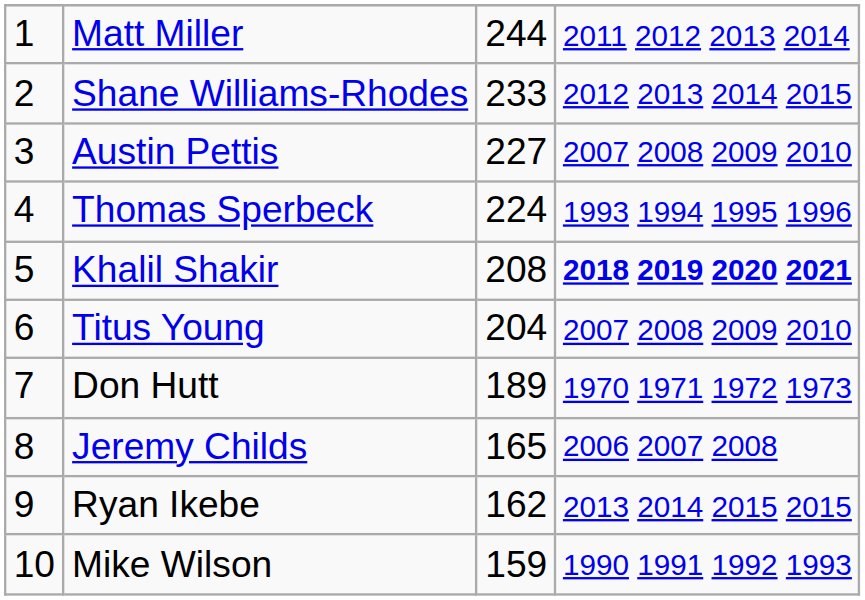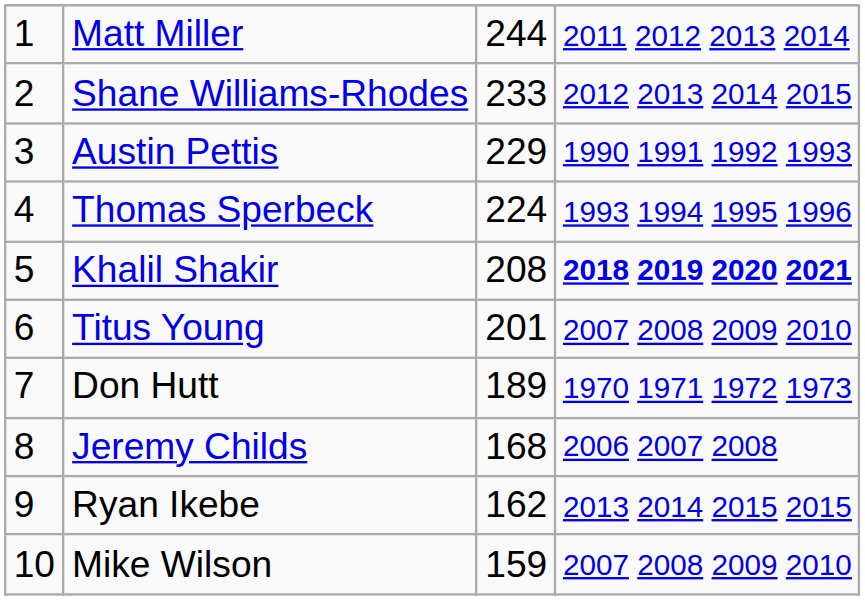 <table class="wikitable">
 <tr>
 </tr>
 <tr>
 <td>1</td>
 <td><a href='#'>Matt Miller</a></td>
 <td>244</td>
 <td style="font-size:80%;"><a href='#'>2011</a> <a href='#'>2012</a> <a href='#'>2013</a> <a href='#'>2014</a></td>
 </tr>
 <tr>
 <td>2</td>
 <td><a href='#'>Shane Williams-Rhodes</a></td>
 <td>233</td>
 <td style="font-size:80%;"><a href='#'>2012</a> <a href='#'>2013</a> <a href='#'>2014</a> <a href='#'>2015</a></td>
 </tr>
 <tr>
 <td>3</td>
 <td><a href='#'>Austin Pettis</a></td>
-<td>227</td>
-<td style="font-size:80%;"><a href='#'>2007</a> <a href='#'>2008</a> <a href='#'>2009</a> <a href='#'>2010</a></td>
+<td>229</td>
+<td style="font-size:80%;"><a href='#'>1990</a> <a href='#'>1991</a> <a href='#'>1992</a> <a href='#'>1993</a></td>
 </tr>
 <tr>
 <td>4</td>
 <td><a href='#'>Thomas Sperbeck</a></td>
 <td>224</td>
 <td style="font-size:80%;"><a href='#'>1993</a> <a href='#'>1994</a> <a href='#'>1995</a> <a href='#'>1996</a></td>
 </tr>
 <tr>
 <td>5</td>
 <td><a href='#'>Khalil Shakir</a></td>
 <td>208</td>
 <td style="font-size:80%;"><strong><a href='#'>2018</a> <a href='#'>2019</a> <a href='#'>2020</a> <a href='#'>2021</a></strong></td>
 </tr>
 <tr>
 <td>6</td>
 <td><a href='#'>Titus Young</a></td>
-<td>204</td>
+<td>201</td>
 <td style="font-size:80%;"><a href='#'>2007</a> <a href='#'>2008</a> <a href='#'>2009</a> <a href='#'>2010</a></td>
 </tr>
 <tr>
 <td>7</td>
 <td>Don Hutt</td>
 <td>189</td>
 <td style="font-size:80%;"><a href='#'>1970</a> <a href='#'>1971</a> <a href='#'>1972</a> <a href='#'>1973</a></td>
 </tr>
 <tr>
 <td>8</td>
 <td><a href='#'>Jeremy Childs</a></td>
-<td>165</td>
+<td>168</td>
 <td style="font-size:80%;"><a href='#'>2006</a> <a href='#'>2007</a> <a href='#'>2008</a></td>
 </tr>
 <tr>
 <td>9</td>
 <td>Ryan Ikebe</td>
 <td>162</td>
 <td style="font-size:80%;"><a href='#'>2013</a> <a href='#'>2014</a> <a href='#'>2015</a> <a href='#'>2015</a></td>
 </tr>
 <tr>
 <td>10</td>
 <td>Mike Wilson</td>
 <td>159</td>
-<td style="font-size:80%;"><a href='#'>1990</a> <a href='#'>1991</a> <a href='#'>1992</a> <a href='#'>1993</a></td>
+<td style="font-size:80%;"><a href='#'>2007</a> <a href='#'>2008</a> <a href='#'>2009</a> <a href='#'>2010</a></td>
 </tr>
 </table>
